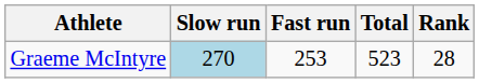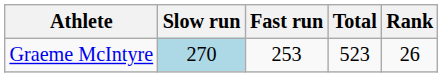 <table class="wikitable" style="font-size:90%">
 <tr>
 <th>Athlete</th>
 <th>Slow run</th>
 <th>Fast run</th>
 <th>Total</th>
 <th>Rank</th>
 </tr>
 <tr align=center>
 <td align=left><a href='#'>Graeme McIntyre</a></td>
 <td style="background: lightblue;">270</td>
 <td>253</td>
 <td>523</td>
-<td>28</td>
+<td>26</td>
 </tr>
 </table>
